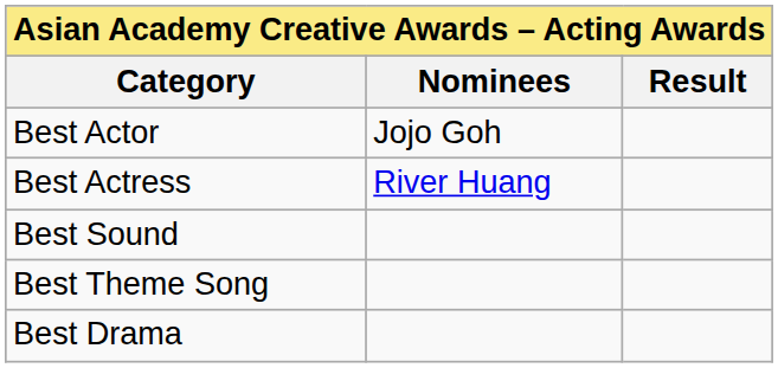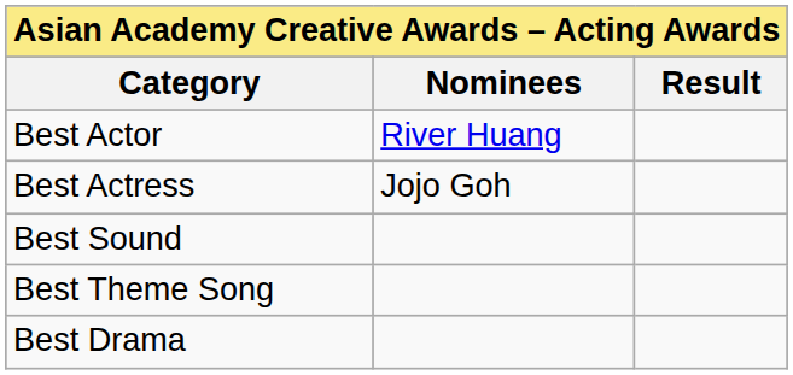 <table class="wikitable sortable">
 <tr>
 <th colspan="4" - style="background:#FAEB86;" align="center">Asian Academy Creative Awards – Acting Awards</th>
 </tr>
 <tr>
 <th>Category</th>
 <th>Nominees</th>
 <th>Result</th>
 </tr>
 <tr>
 <td>Best Actor</td>
-<td>Jojo Goh</td>
+<td><a href='#'>River Huang</a></td>
 <td></td>
 </tr>
 <tr>
 <td>Best Actress</td>
-<td><a href='#'>River Huang</a></td>
+<td>Jojo Goh</td>
 <td></td>
 </tr>
 <tr>
 <td>Best Sound</td>
 <td></td>
 <td></td>
 </tr>
 <tr>
 <td>Best Theme Song</td>
 <td></td>
 <td></td>
 </tr>
 <tr>
 <td>Best Drama</td>
 <td></td>
 <td></td>
 </tr>
 </table>
